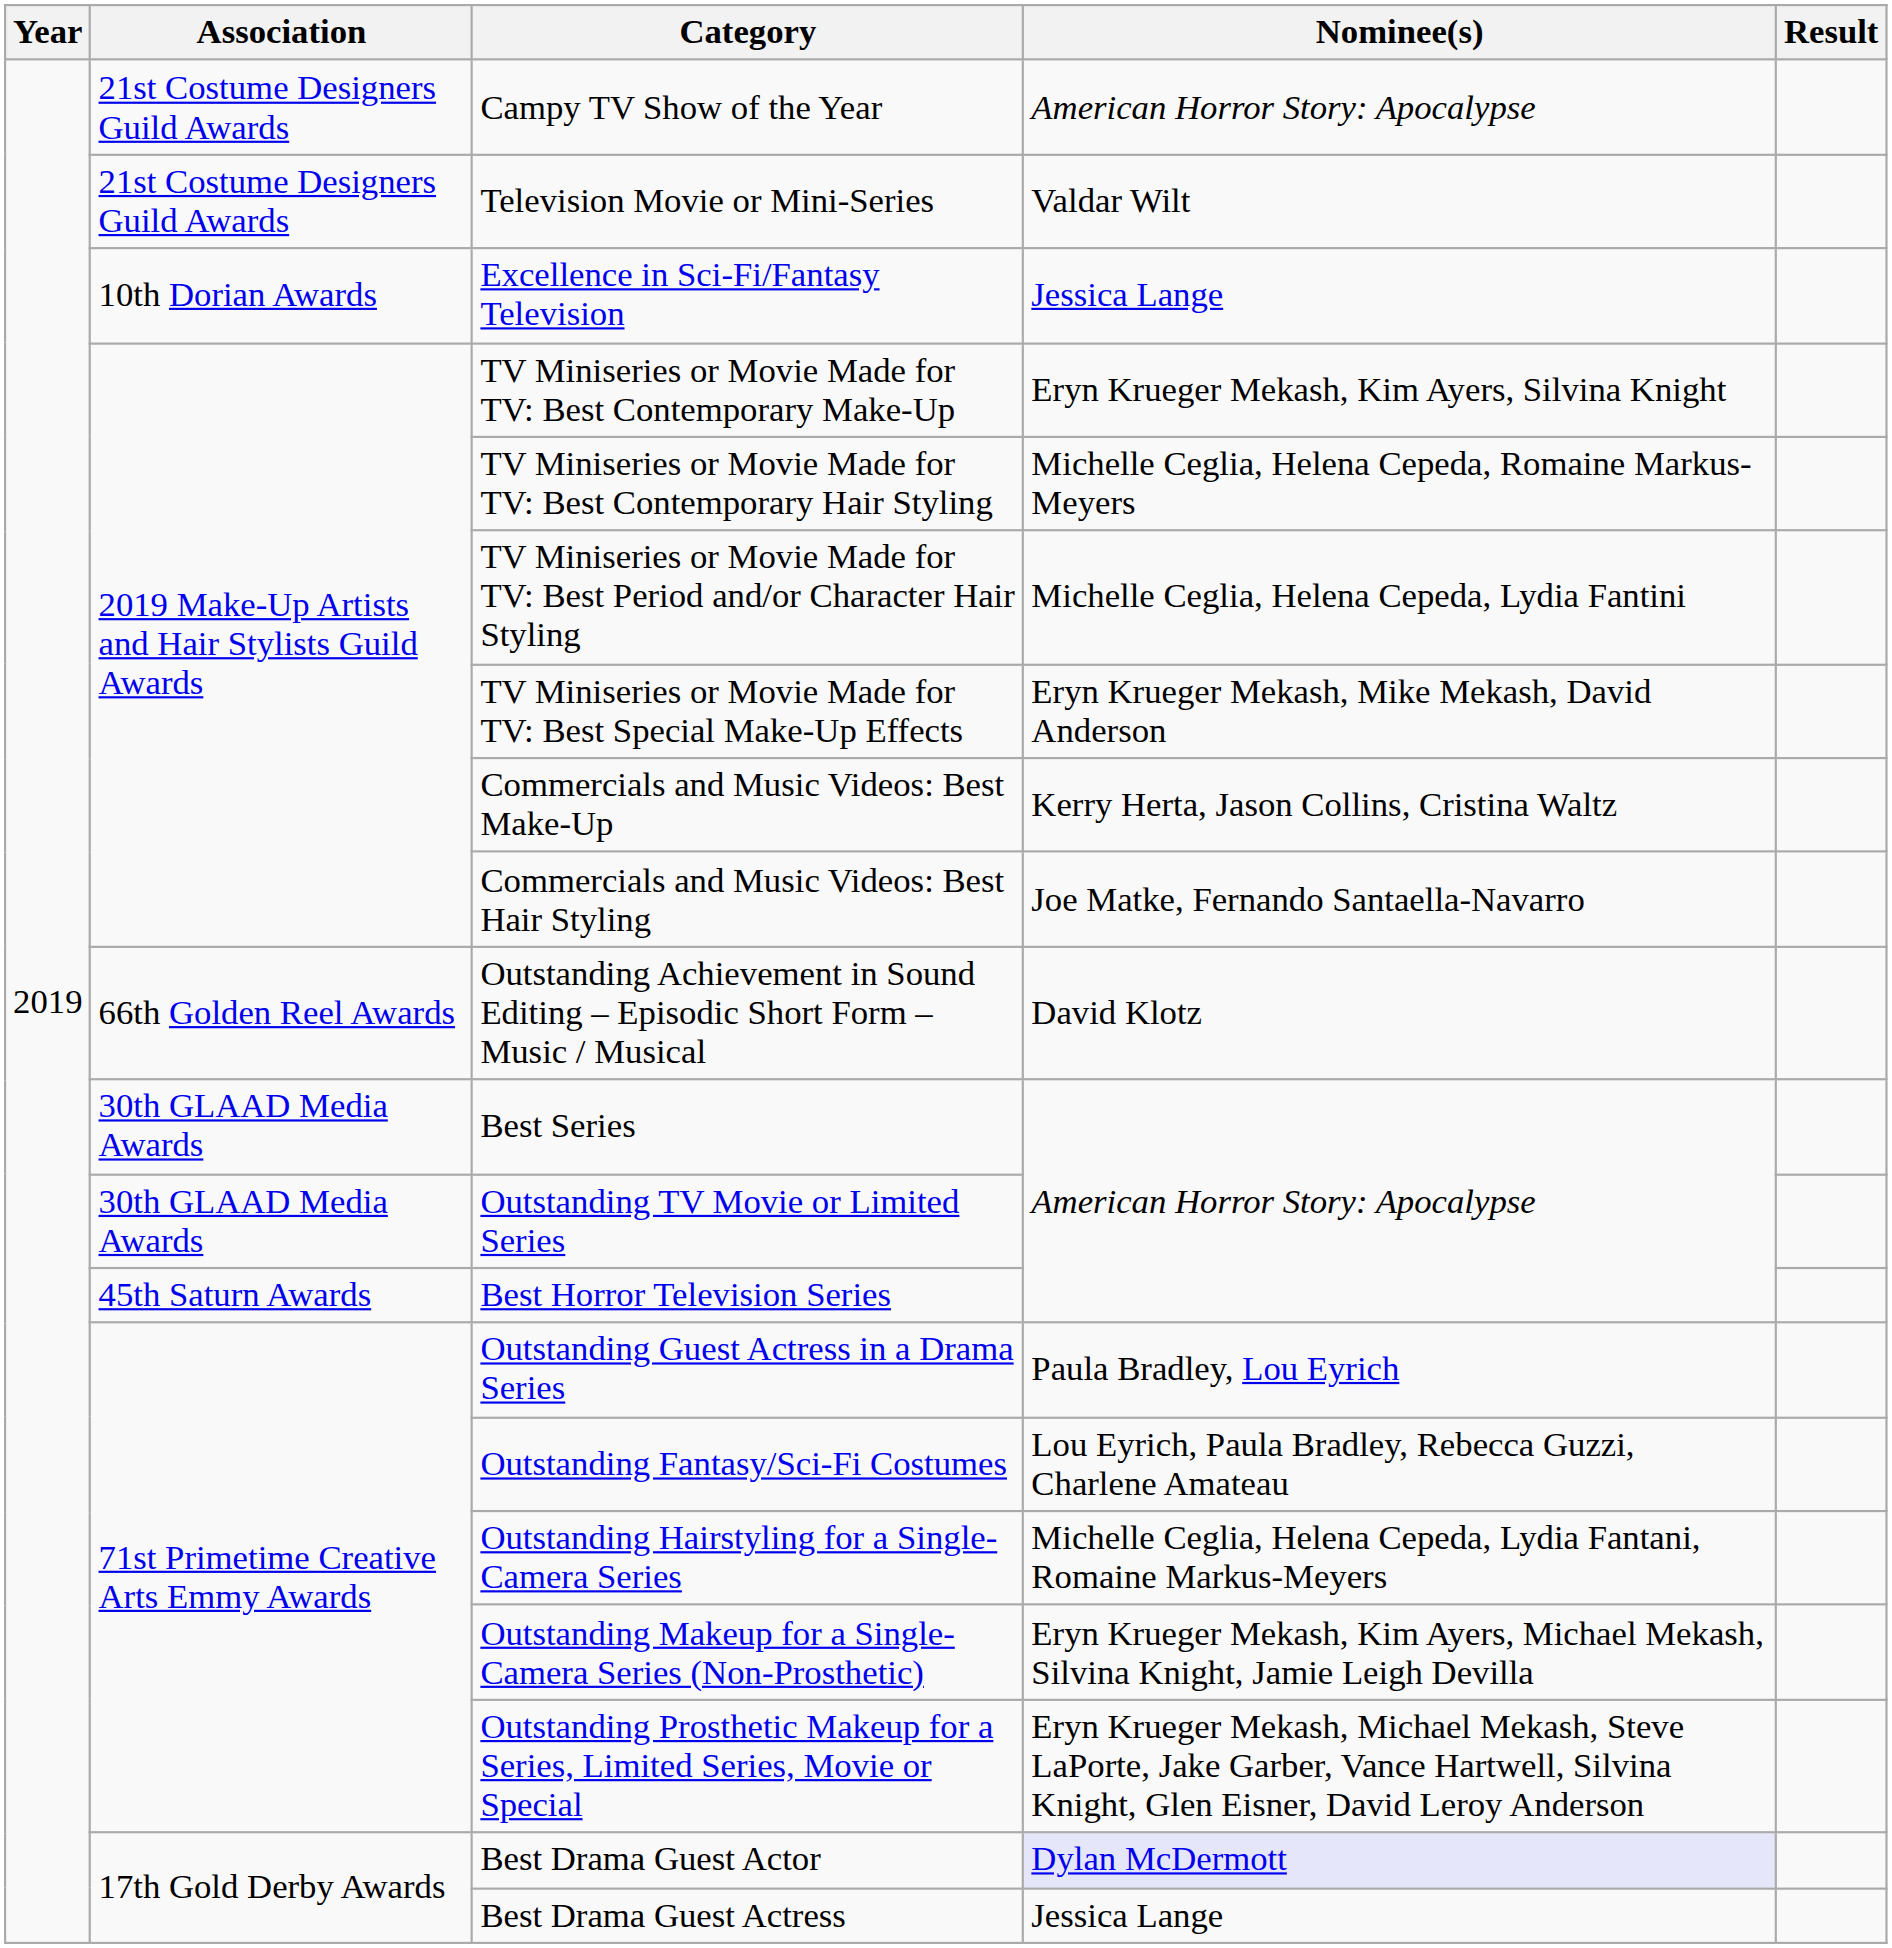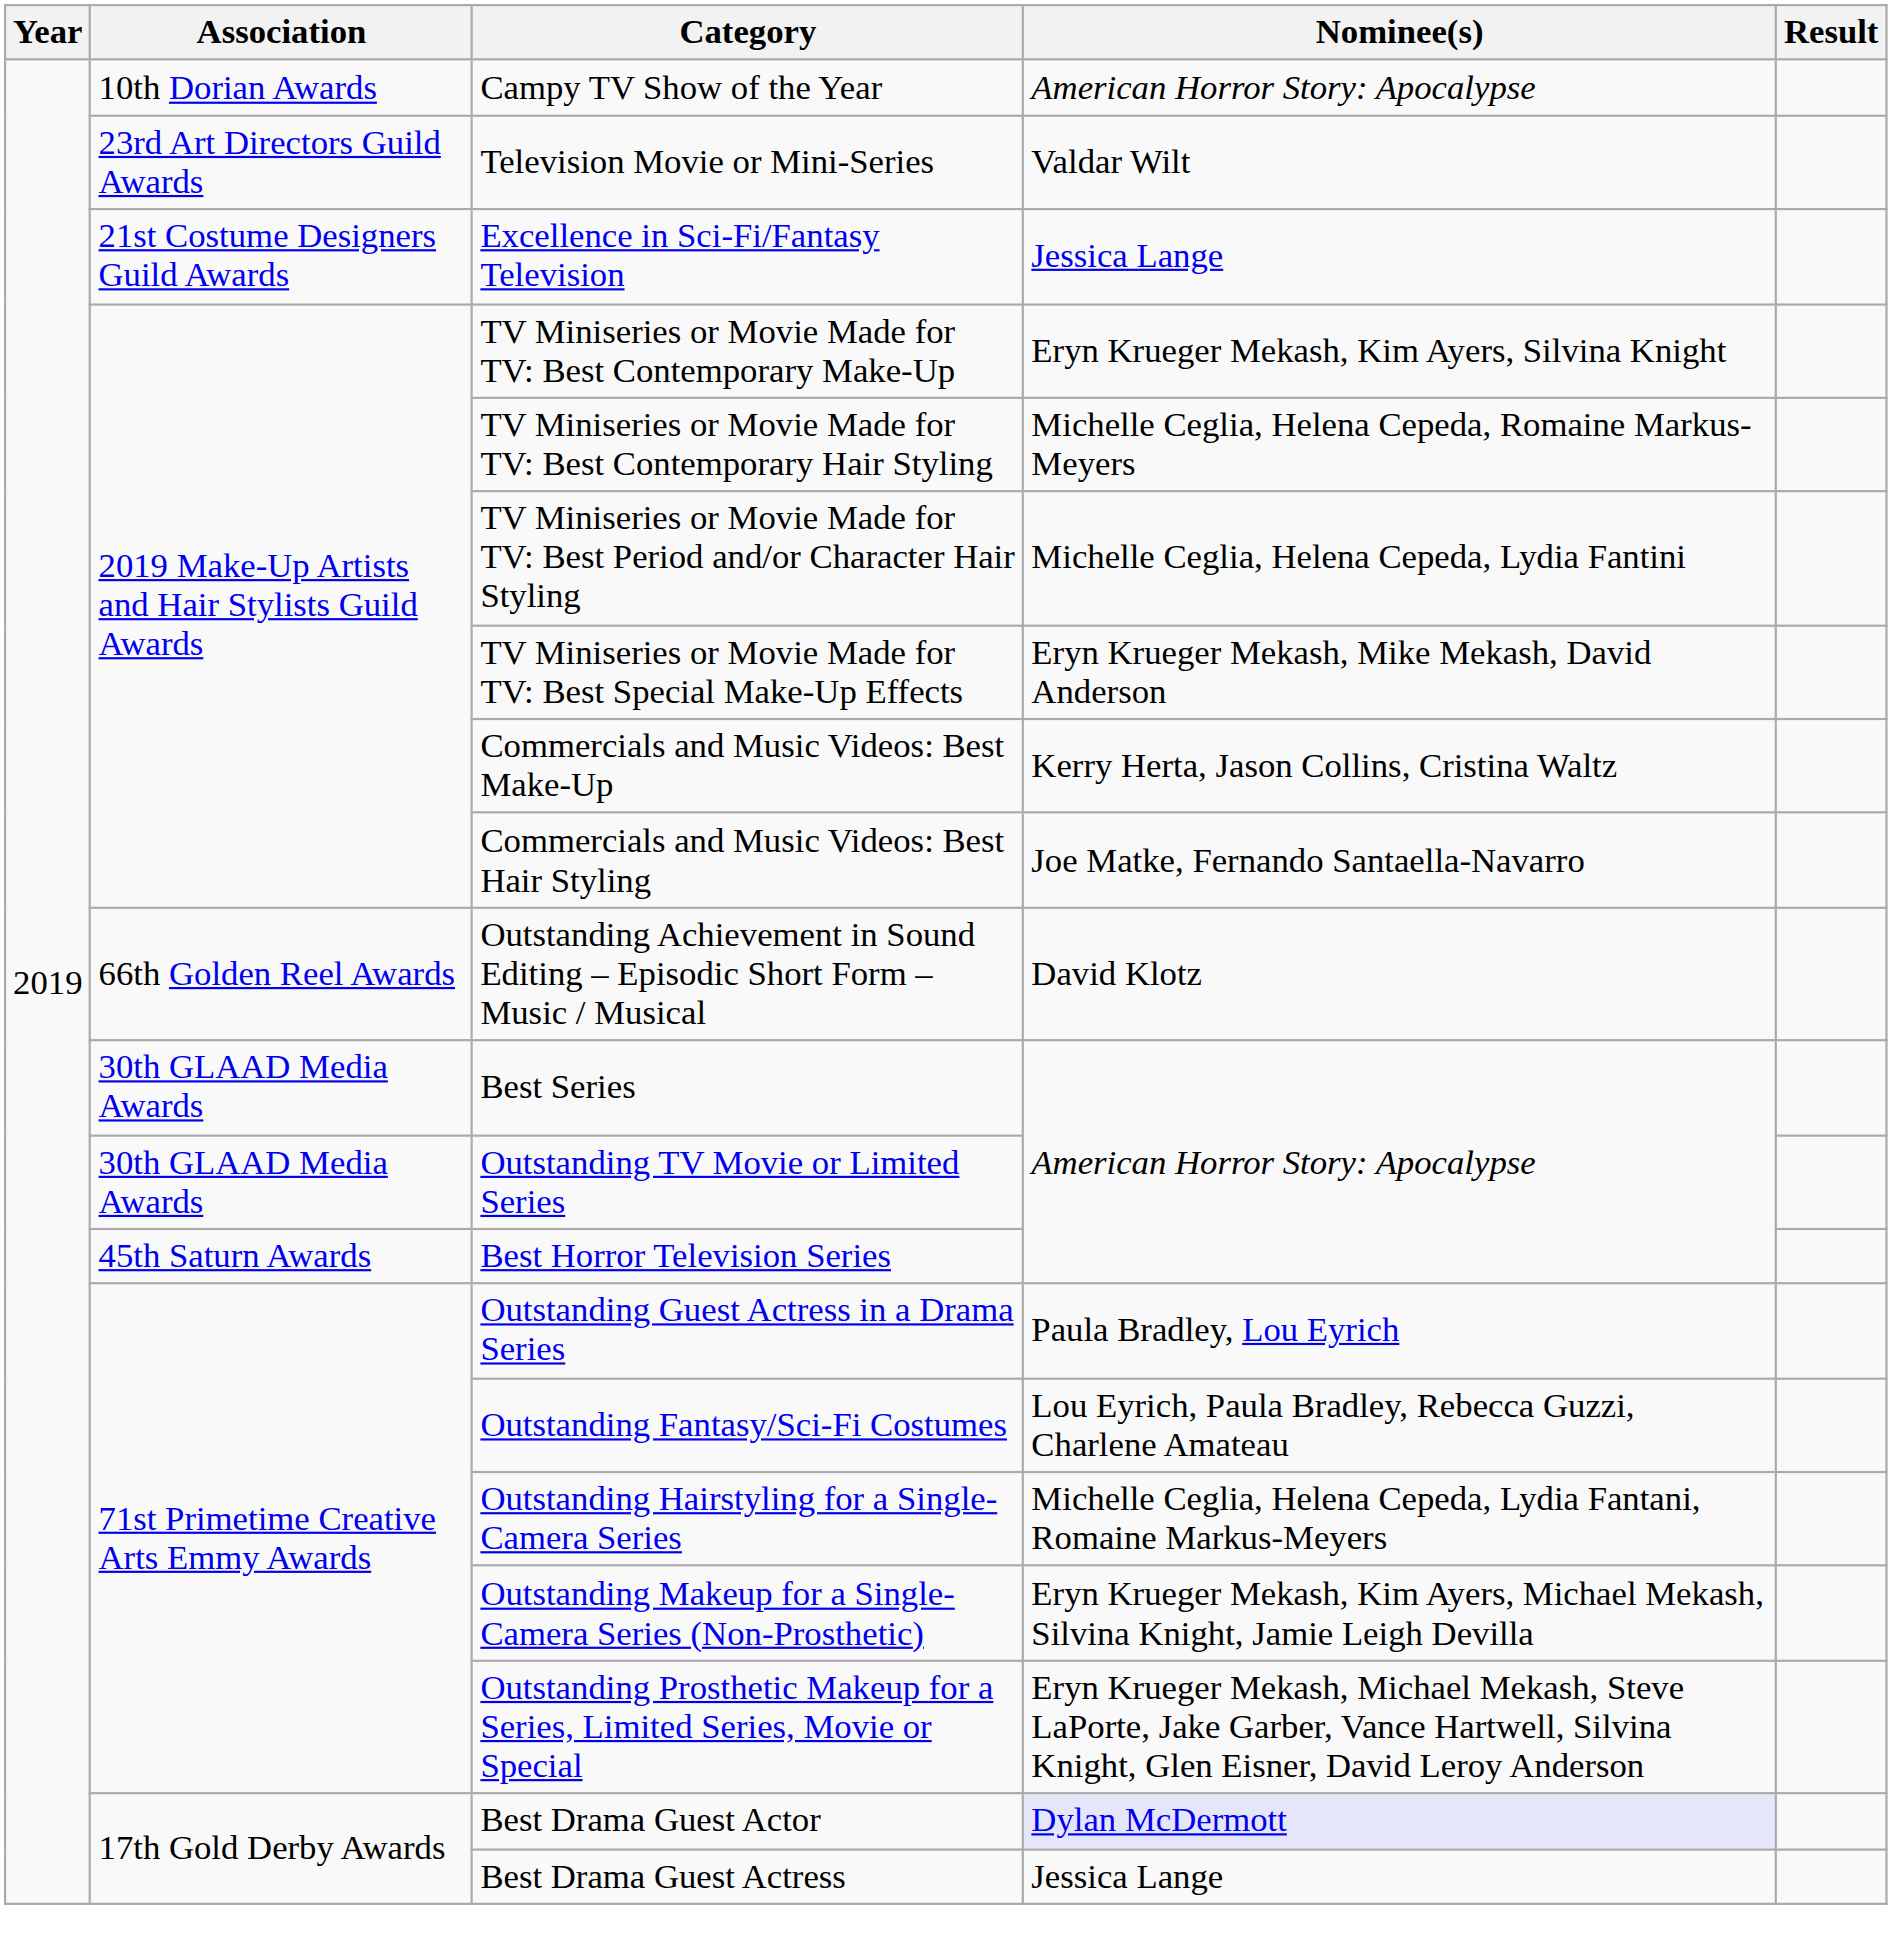 <table class="wikitable sortable plainrowheaders">
 <tr>
 <th class=unsortable>Year</th>
 <th>Association</th>
 <th>Category</th>
 <th width=40%>Nominee(s)</th>
 <th>Result</th>
 </tr>
 <tr>
 <td rowspan="20">2019</td>
-<td scope="row"><a href='#'>21st Costume Designers Guild Awards</a></td>
+<td scope="row">10th <a href='#'>Dorian Awards</a></td>
 <td>Campy TV Show of the Year</td>
 <td><em>American Horror Story: Apocalypse</em></td>
 <td></td>
 </tr>
 <tr>
-<td scope="row"><a href='#'>21st Costume Designers Guild Awards</a></td>
+<td scope="row"><a href='#'>23rd Art Directors Guild Awards</a></td>
 <td>Television Movie or Mini-Series</td>
 <td>Valdar Wilt </td>
 <td></td>
 </tr>
 <tr>
-<td scope="row">10th <a href='#'>Dorian Awards</a></td>
+<td scope="row"><a href='#'>21st Costume Designers Guild Awards</a></td>
 <td><a href='#'>Excellence in Sci-Fi/Fantasy Television</a></td>
 <td><a href='#'>Jessica Lange</a> </td>
 <td></td>
 </tr>
 <tr>
 <td rowspan="6" scope="row"><a href='#'>2019 Make-Up Artists and Hair Stylists Guild Awards</a></td>
 <td>TV Miniseries or Movie Made for TV: Best Contemporary Make-Up</td>
 <td>Eryn Krueger Mekash, Kim Ayers, Silvina Knight</td>
 <td></td>
 </tr>
 <tr>
 <td>TV Miniseries or Movie Made for TV: Best Contemporary Hair Styling</td>
 <td>Michelle Ceglia, Helena Cepeda, Romaine Markus-Meyers</td>
 <td></td>
 </tr>
 <tr>
 <td>TV Miniseries or Movie Made for TV: Best Period and/or Character Hair Styling</td>
 <td>Michelle Ceglia, Helena Cepeda, Lydia Fantini</td>
 <td></td>
 </tr>
 <tr>
 <td>TV Miniseries or Movie Made for TV: Best Special Make-Up Effects</td>
 <td>Eryn Krueger Mekash, Mike Mekash, David Anderson</td>
 <td></td>
 </tr>
 <tr>
 <td>Commercials and Music Videos: Best Make-Up</td>
 <td>Kerry Herta, Jason Collins, Cristina Waltz </td>
 <td></td>
 </tr>
 <tr>
 <td>Commercials and Music Videos: Best Hair Styling</td>
 <td>Joe Matke, Fernando Santaella-Navarro </td>
 <td></td>
 </tr>
 <tr>
 <td scope="row">66th <a href='#'>Golden Reel Awards</a></td>
 <td>Outstanding Achievement in Sound Editing – Episodic Short Form – Music / Musical</td>
 <td>David Klotz </td>
 <td></td>
 </tr>
 <tr>
 <td scope="row"><a href='#'>30th GLAAD Media Awards</a></td>
 <td>Best Series</td>
 <td rowspan="3"><em>American Horror Story: Apocalypse</em></td>
 <td></td>
 </tr>
 <tr>
 <td scope="row"><a href='#'>30th GLAAD Media Awards</a></td>
 <td><a href='#'>Outstanding TV Movie or Limited Series</a></td>
 <td></td>
 </tr>
 <tr>
 <td scope="row"><a href='#'>45th Saturn Awards</a></td>
 <td><a href='#'>Best Horror Television Series</a></td>
 <td></td>
 </tr>
 <tr>
 <td rowspan="5" scope="row"><a href='#'>71st Primetime Creative Arts Emmy Awards</a></td>
 <td scope="row"><a href='#'>Outstanding Guest Actress in a Drama Series</a></td>
 <td>Paula Bradley, <a href='#'>Lou Eyrich</a></td>
 <td></td>
 </tr>
 <tr>
 <td><a href='#'>Outstanding Fantasy/Sci-Fi Costumes</a></td>
 <td>Lou Eyrich, Paula Bradley, Rebecca Guzzi, Charlene Amateau </td>
 <td></td>
 </tr>
 <tr>
 <td scope="row"><a href='#'>Outstanding Hairstyling for a Single-Camera Series</a></td>
 <td>Michelle Ceglia, Helena Cepeda, Lydia Fantani, Romaine Markus-Meyers </td>
 <td></td>
 </tr>
 <tr>
 <td scope="row"><a href='#'>Outstanding Makeup for a Single-Camera Series (Non-Prosthetic)</a></td>
 <td>Eryn Krueger Mekash, Kim Ayers, Michael Mekash, Silvina Knight, Jamie Leigh Devilla </td>
 <td></td>
 </tr>
 <tr>
 <td scope="row"><a href='#'>Outstanding Prosthetic Makeup for a Series, Limited Series, Movie or Special</a></td>
 <td>Eryn Krueger Mekash, Michael Mekash, Steve LaPorte, Jake Garber, Vance Hartwell, Silvina Knight, Glen Eisner, David Leroy Anderson </td>
 <td></td>
 </tr>
 <tr>
 <td rowspan="2" scope="row">17th Gold Derby Awards</td>
 <td>Best Drama Guest Actor</td>
 <td style="background: lavender;"><a href='#'>Dylan McDermott</a></td>
 <td></td>
 </tr>
 <tr>
 <td>Best Drama Guest Actress</td>
 <td>Jessica Lange</td>
 <td></td>
 </tr>
 </table>
